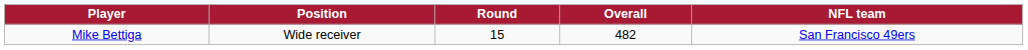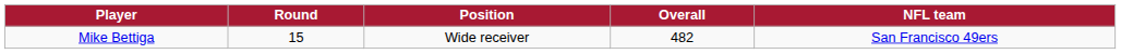 <table class="wikitable" width="65%">
 <tr align="center" style="background:#A81933;color:#FFFFFF;">
 <td><strong>Player</strong></td>
+<td><strong>Round</strong></td>
 <td><strong>Position</strong></td>
-<td><strong>Round</strong></td>
 <td><strong>Overall</strong></td>
 <td><strong>NFL team</strong></td>
 </tr>
 <tr align="center" bgcolor="">
 <td><a href='#'>Mike Bettiga</a></td>
+<td>15</td>
 <td>Wide receiver</td>
-<td>15</td>
 <td>482</td>
 <td><a href='#'>San Francisco 49ers</a></td>
 </tr>
 </table>
